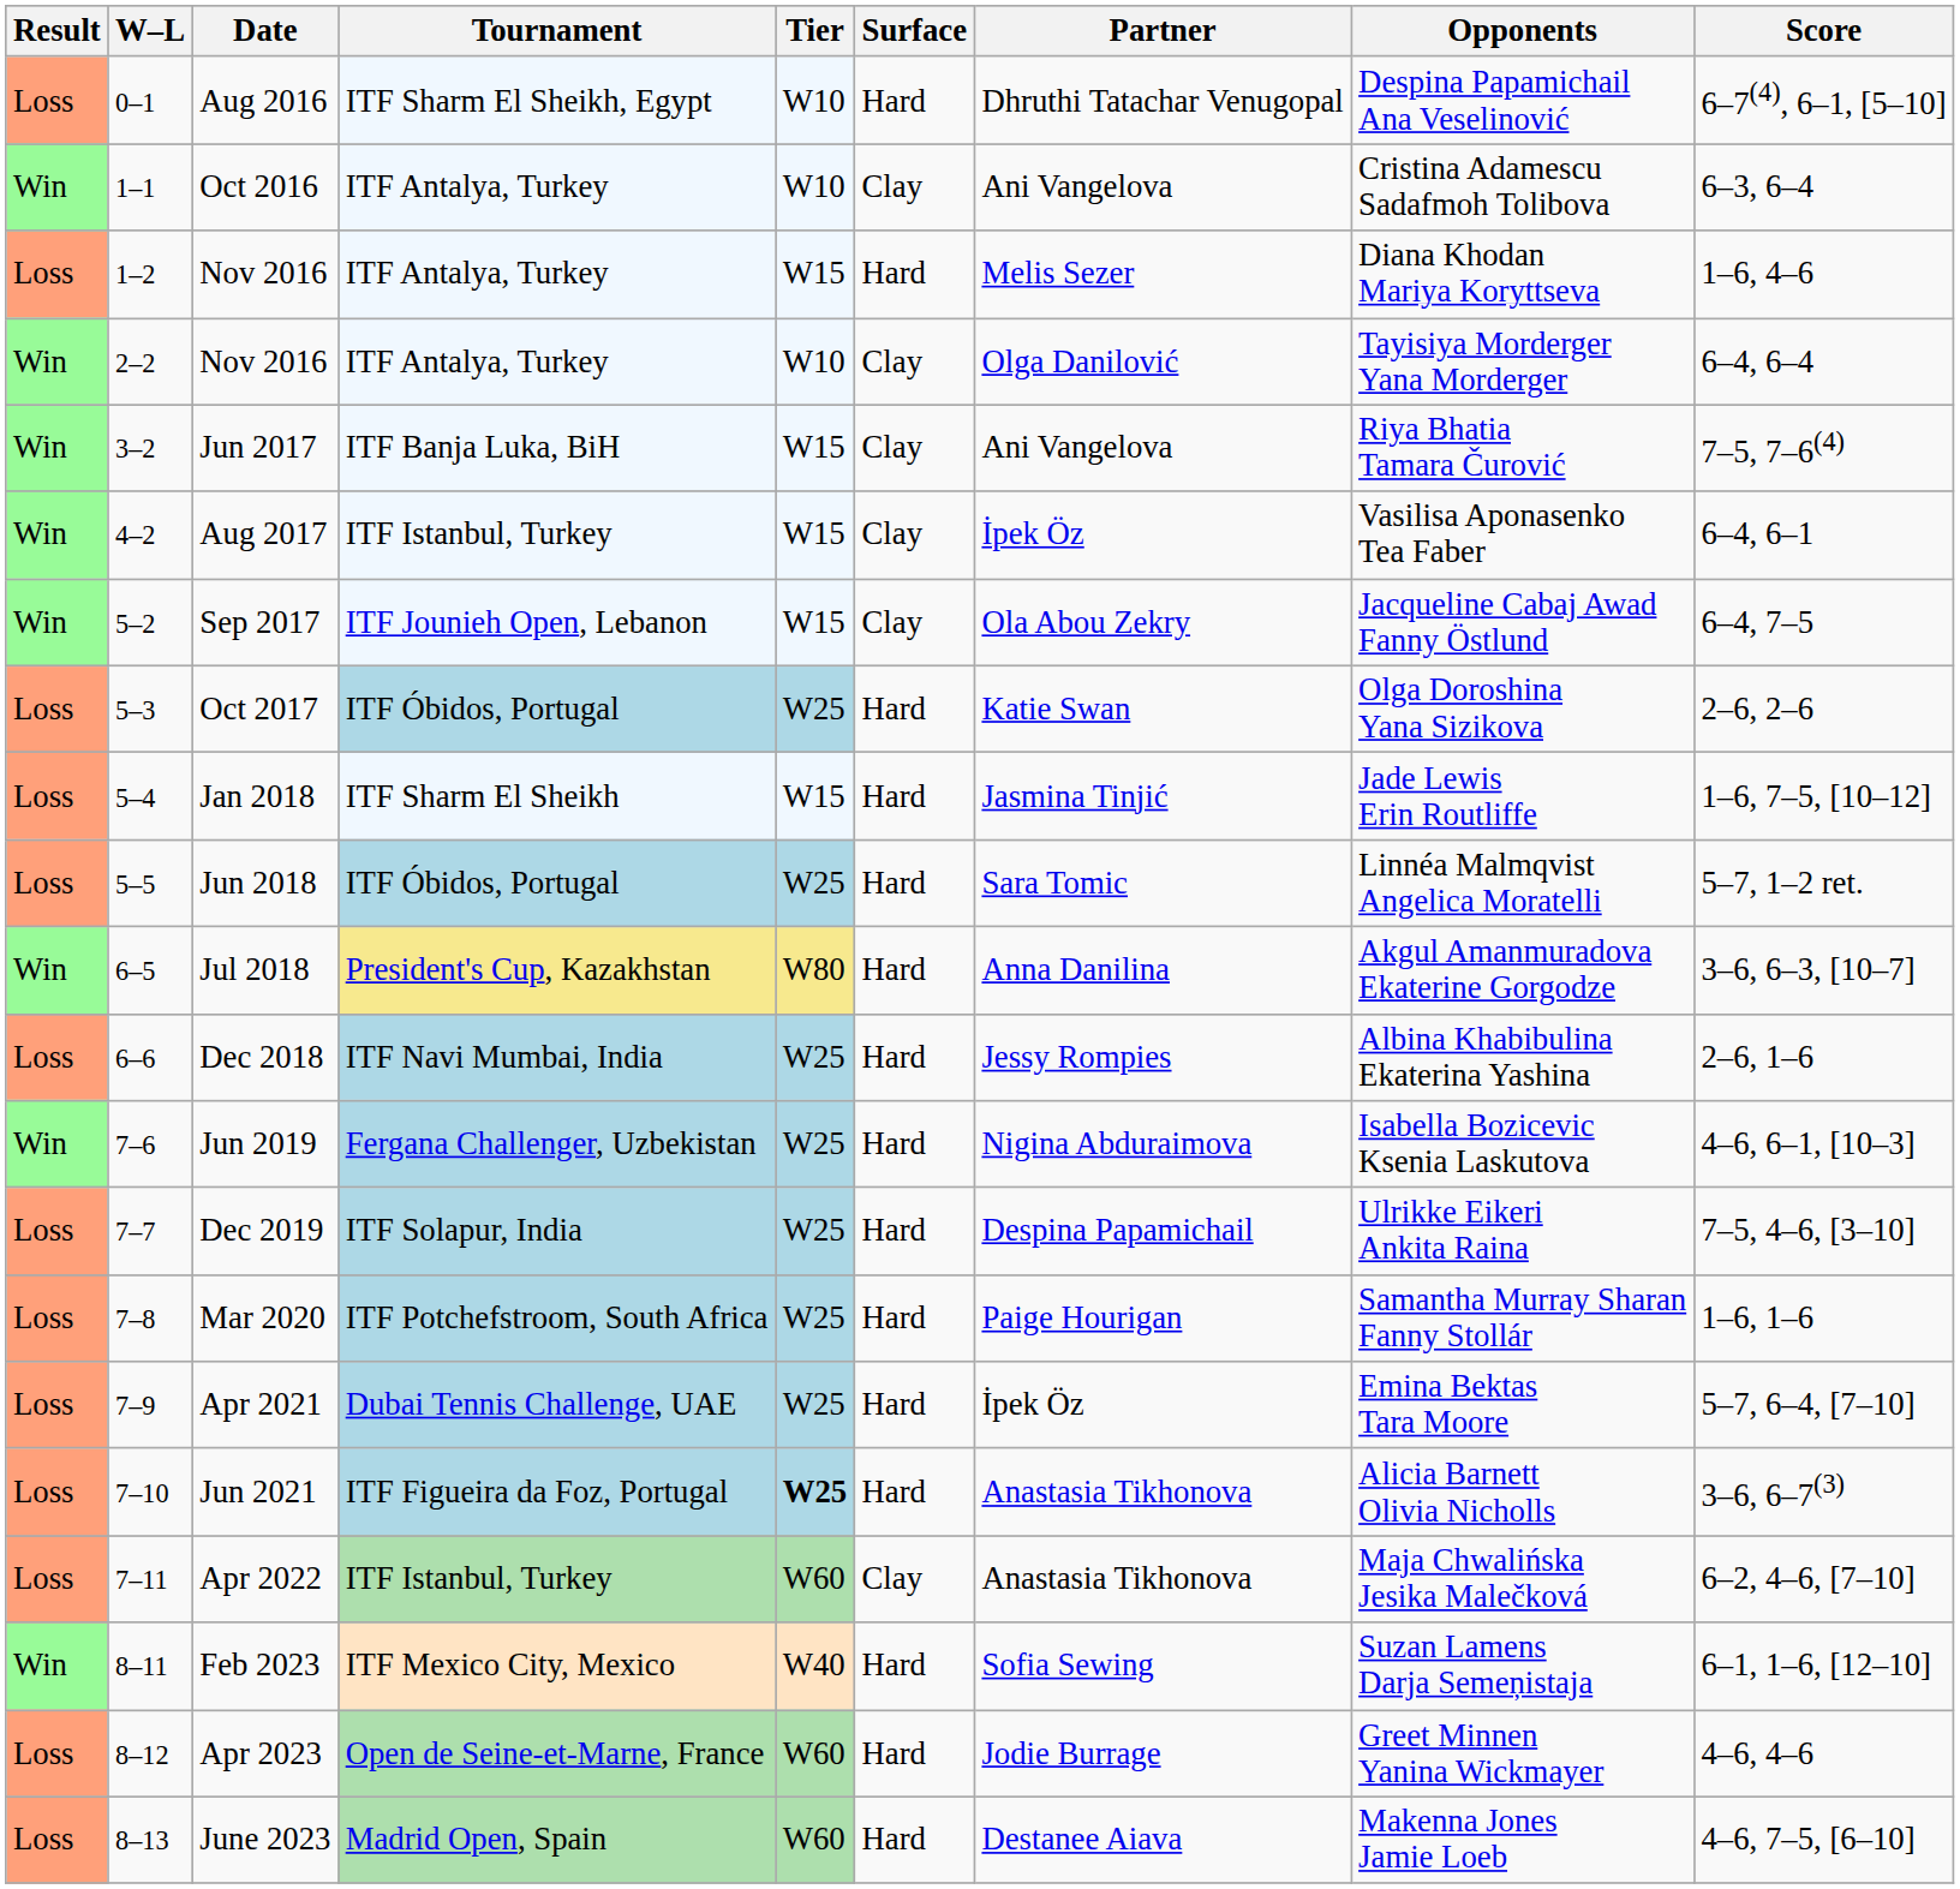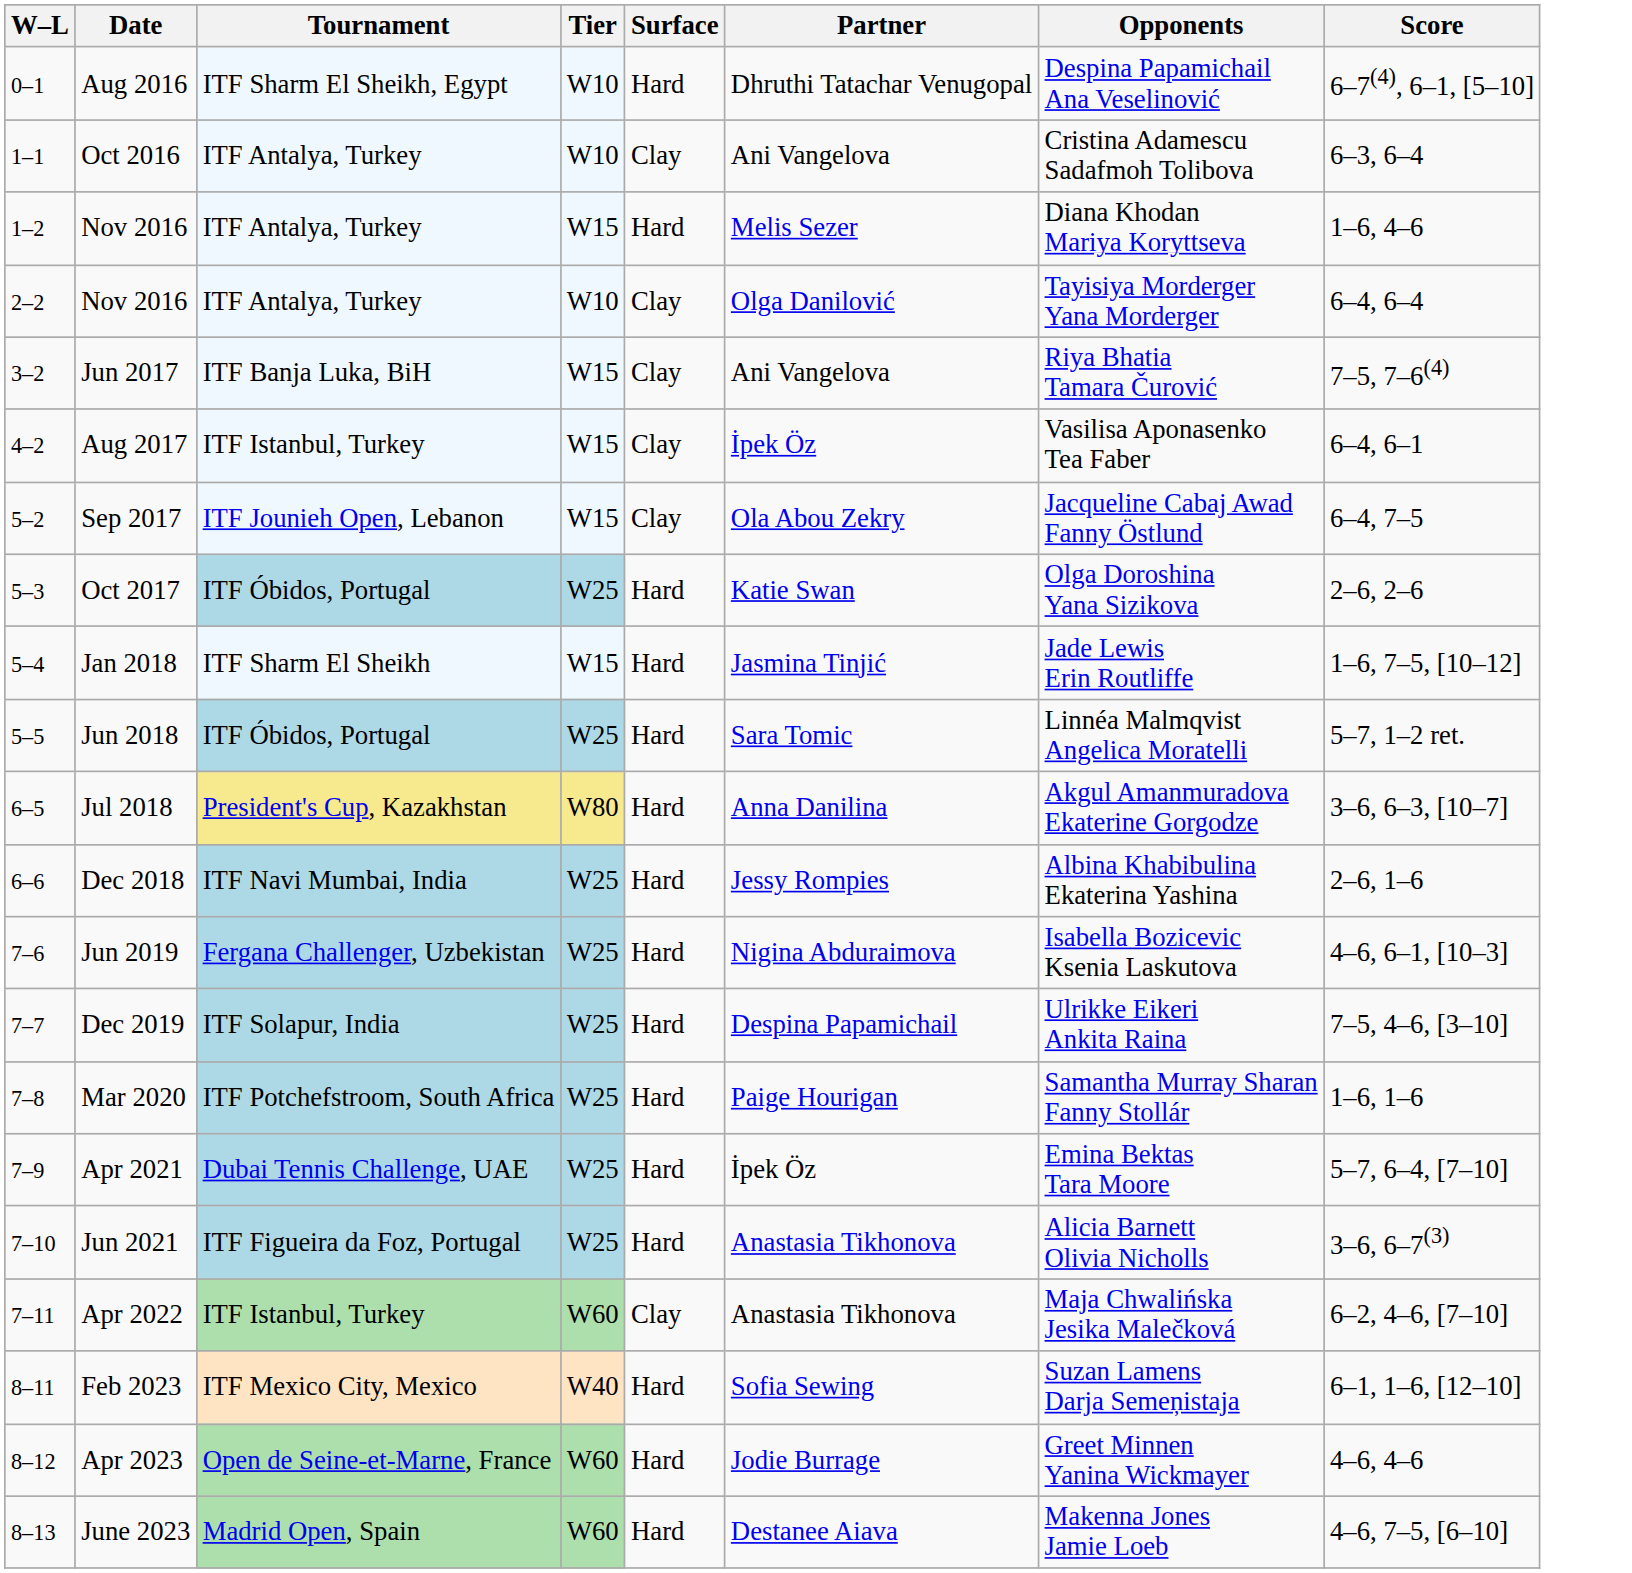 <table class="sortable wikitable">
 <tr>
-<th>Result</th>
 <th class=unsortable>W–L</th>
 <th>Date</th>
 <th>Tournament</th>
 <th>Tier</th>
 <th>Surface</th>
 <th>Partner</th>
 <th>Opponents</th>
 <th class=unsortable>Score</th>
 </tr>
 <tr>
-<td style="background:#ffa07a;">Loss</td>
 <td><small>0–1</small></td>
 <td>Aug 2016</td>
 <td style="background:#f0f8ff;">ITF Sharm El Sheikh, Egypt</td>
 <td style="background:#f0f8ff;">W10</td>
 <td>Hard</td>
 <td> Dhruthi Tatachar Venugopal</td>
 <td> <a href='#'>Despina Papamichail</a> <br>  <a href='#'>Ana Veselinović</a></td>
 <td>6–7<sup>(4)</sup>, 6–1, [5–10]</td>
 </tr>
 <tr>
-<td style="background:#98fb98;">Win</td>
 <td><small>1–1</small></td>
 <td>Oct 2016</td>
 <td style="background:#f0f8ff;">ITF Antalya, Turkey</td>
 <td style="background:#f0f8ff;">W10</td>
 <td>Clay</td>
 <td> Ani Vangelova</td>
 <td> Cristina Adamescu <br>  Sadafmoh Tolibova</td>
 <td>6–3, 6–4</td>
 </tr>
 <tr>
-<td style="background:#ffa07a;">Loss</td>
 <td><small>1–2</small></td>
 <td>Nov 2016</td>
 <td style="background:#f0f8ff;">ITF Antalya, Turkey</td>
 <td style="background:#f0f8ff;">W15</td>
 <td>Hard</td>
 <td> <a href='#'>Melis Sezer</a></td>
 <td> Diana Khodan <br>  <a href='#'>Mariya Koryttseva</a></td>
 <td>1–6, 4–6</td>
 </tr>
 <tr>
-<td style="background:#98fb98;">Win</td>
 <td><small>2–2</small></td>
 <td>Nov 2016</td>
 <td style="background:#f0f8ff;">ITF Antalya, Turkey</td>
 <td style="background:#f0f8ff;">W10</td>
 <td>Clay</td>
 <td> <a href='#'>Olga Danilović</a></td>
 <td> <a href='#'>Tayisiya Morderger</a> <br>  <a href='#'>Yana Morderger</a></td>
 <td>6–4, 6–4</td>
 </tr>
 <tr>
-<td style="background:#98fb98;">Win</td>
 <td><small>3–2</small></td>
 <td>Jun 2017</td>
 <td style="background:#f0f8ff;">ITF Banja Luka, BiH</td>
 <td style="background:#f0f8ff;">W15</td>
 <td>Clay</td>
 <td> Ani Vangelova</td>
 <td> <a href='#'>Riya Bhatia</a> <br>  <a href='#'>Tamara Čurović</a></td>
 <td>7–5, 7–6<sup>(4)</sup></td>
 </tr>
 <tr>
-<td style="background:#98fb98;">Win</td>
 <td><small>4–2</small></td>
 <td>Aug 2017</td>
 <td style="background:#f0f8ff;">ITF Istanbul, Turkey</td>
 <td style="background:#f0f8ff;">W15</td>
 <td>Clay</td>
 <td> <a href='#'>İpek Öz</a></td>
 <td> Vasilisa Aponasenko <br>  Tea Faber</td>
 <td>6–4, 6–1</td>
 </tr>
 <tr>
-<td style="background:#98fb98;">Win</td>
 <td><small>5–2</small></td>
 <td>Sep 2017</td>
 <td style="background:#f0f8ff;"><a href='#'>ITF Jounieh Open</a>, Lebanon</td>
 <td style="background:#f0f8ff;">W15</td>
 <td>Clay</td>
 <td> <a href='#'>Ola Abou Zekry</a></td>
 <td> <a href='#'>Jacqueline Cabaj Awad</a> <br>  <a href='#'>Fanny Östlund</a></td>
 <td>6–4, 7–5</td>
 </tr>
 <tr>
-<td style="background:#ffa07a;">Loss</td>
 <td><small>5–3</small></td>
 <td>Oct 2017</td>
 <td style="background:lightblue;">ITF Óbidos, Portugal</td>
 <td style="background:lightblue;">W25</td>
 <td>Hard</td>
 <td> <a href='#'>Katie Swan</a></td>
 <td> <a href='#'>Olga Doroshina</a> <br>  <a href='#'>Yana Sizikova</a></td>
 <td>2–6, 2–6</td>
 </tr>
 <tr>
-<td style="background:#ffa07a;">Loss</td>
 <td><small>5–4</small></td>
 <td>Jan 2018</td>
 <td style="background:#f0f8ff;">ITF Sharm El Sheikh</td>
 <td style="background:#f0f8ff;">W15</td>
 <td>Hard</td>
 <td> <a href='#'>Jasmina Tinjić</a></td>
 <td> <a href='#'>Jade Lewis</a> <br>  <a href='#'>Erin Routliffe</a></td>
 <td>1–6, 7–5, [10–12]</td>
 </tr>
 <tr>
-<td style="background:#ffa07a;">Loss</td>
 <td><small>5–5</small></td>
 <td>Jun 2018</td>
 <td style="background:lightblue;">ITF Óbidos, Portugal</td>
 <td style="background:lightblue;">W25</td>
 <td>Hard</td>
 <td> <a href='#'>Sara Tomic</a></td>
 <td> Linnéa Malmqvist <br>  <a href='#'>Angelica Moratelli</a></td>
 <td>5–7, 1–2 ret.</td>
 </tr>
 <tr>
-<td style="background:#98fb98;">Win</td>
 <td><small>6–5</small></td>
 <td>Jul 2018</td>
 <td style="background:#f7e98e;"><a href='#'>President's Cup</a>, Kazakhstan</td>
 <td style="background:#f7e98e;">W80</td>
 <td>Hard</td>
 <td> <a href='#'>Anna Danilina</a></td>
 <td> <a href='#'>Akgul Amanmuradova</a> <br>  <a href='#'>Ekaterine Gorgodze</a></td>
 <td>3–6, 6–3, [10–7]</td>
 </tr>
 <tr>
-<td style="background:#ffa07a;">Loss</td>
 <td><small>6–6</small></td>
 <td>Dec 2018</td>
 <td style="background:lightblue;">ITF Navi Mumbai, India</td>
 <td style="background:lightblue;">W25</td>
 <td>Hard</td>
 <td> <a href='#'>Jessy Rompies</a></td>
 <td> <a href='#'>Albina Khabibulina</a> <br>  Ekaterina Yashina</td>
 <td>2–6, 1–6</td>
 </tr>
 <tr>
-<td style="background:#98fb98;">Win</td>
 <td><small>7–6</small></td>
 <td>Jun 2019</td>
 <td style="background:lightblue;"><a href='#'>Fergana Challenger</a>, Uzbekistan</td>
 <td style="background:lightblue;">W25</td>
 <td>Hard</td>
 <td> <a href='#'>Nigina Abduraimova</a></td>
 <td> <a href='#'>Isabella Bozicevic</a> <br>  Ksenia Laskutova</td>
 <td>4–6, 6–1, [10–3]</td>
 </tr>
 <tr>
-<td style="background:#ffa07a;">Loss</td>
 <td><small>7–7</small></td>
 <td>Dec 2019</td>
 <td style="background:lightblue;">ITF Solapur, India</td>
 <td style="background:lightblue;">W25</td>
 <td>Hard</td>
 <td> <a href='#'>Despina Papamichail</a></td>
 <td> <a href='#'>Ulrikke Eikeri</a> <br>  <a href='#'>Ankita Raina</a></td>
 <td>7–5, 4–6, [3–10]</td>
 </tr>
 <tr>
-<td style="background:#ffa07a;">Loss</td>
 <td><small>7–8</small></td>
 <td>Mar 2020</td>
 <td style="background:lightblue;">ITF Potchefstroom, South Africa</td>
 <td style="background:lightblue;">W25</td>
 <td>Hard</td>
 <td> <a href='#'>Paige Hourigan</a></td>
 <td> <a href='#'>Samantha Murray Sharan</a> <br>  <a href='#'>Fanny Stollár</a></td>
 <td>1–6, 1–6</td>
 </tr>
 <tr>
-<td style="background:#ffa07a;">Loss</td>
 <td><small>7–9</small></td>
 <td>Apr 2021</td>
 <td style="background:lightblue;"><a href='#'>Dubai Tennis Challenge</a>, UAE</td>
 <td style="background:lightblue;">W25</td>
 <td>Hard</td>
 <td> İpek Öz</td>
 <td> <a href='#'>Emina Bektas</a> <br>  <a href='#'>Tara Moore</a></td>
 <td>5–7, 6–4, [7–10]</td>
 </tr>
 <tr>
-<td style="background:#ffa07a;">Loss</td>
 <td><small>7–10</small></td>
 <td>Jun 2021</td>
 <td style="background:lightblue;">ITF Figueira da Foz, Portugal</td>
-<td style="background:lightblue;"><strong>W25</strong></td>
+<td style="background:lightblue;">W25</td>
 <td>Hard</td>
 <td> <a href='#'>Anastasia Tikhonova</a></td>
 <td> <a href='#'>Alicia Barnett</a> <br>  <a href='#'>Olivia Nicholls</a></td>
 <td>3–6, 6–7<sup>(3)</sup></td>
 </tr>
 <tr>
-<td style="background:#ffa07a;">Loss</td>
 <td><small>7–11</small></td>
 <td>Apr 2022</td>
 <td style="background:#addfad;">ITF Istanbul, Turkey</td>
 <td style="background:#addfad;">W60</td>
 <td>Clay</td>
 <td> Anastasia Tikhonova</td>
 <td> <a href='#'>Maja Chwalińska</a> <br>  <a href='#'>Jesika Malečková</a></td>
 <td>6–2, 4–6, [7–10]</td>
 </tr>
 <tr>
-<td style="background:#98fb98;">Win</td>
 <td><small>8–11</small></td>
 <td>Feb 2023</td>
 <td bgcolor=ffe4c4>ITF Mexico City, Mexico</td>
 <td bgcolor=ffe4c4>W40</td>
 <td>Hard</td>
 <td> <a href='#'>Sofia Sewing</a></td>
 <td> <a href='#'>Suzan Lamens</a> <br>  <a href='#'>Darja Semeņistaja</a></td>
 <td>6–1, 1–6, [12–10]</td>
 </tr>
 <tr>
-<td style="background:#ffa07a;">Loss</td>
 <td><small>8–12</small></td>
 <td>Apr 2023</td>
 <td style="background:#addfad;"><a href='#'>Open de Seine-et-Marne</a>, France</td>
 <td style="background:#addfad;">W60</td>
 <td>Hard</td>
 <td> <a href='#'>Jodie Burrage</a></td>
 <td> <a href='#'>Greet Minnen</a> <br>  <a href='#'>Yanina Wickmayer</a></td>
 <td>4–6, 4–6</td>
 </tr>
 <tr>
-<td style="background:#ffa07a;">Loss</td>
 <td><small>8–13</small></td>
 <td>June 2023</td>
 <td style="background:#addfad;"><a href='#'>Madrid Open</a>, Spain</td>
 <td style="background:#addfad;">W60</td>
 <td>Hard</td>
 <td> <a href='#'>Destanee Aiava</a></td>
 <td> <a href='#'>Makenna Jones</a> <br>  <a href='#'>Jamie Loeb</a></td>
 <td>4–6, 7–5, [6–10]</td>
 </tr>
 </table>
